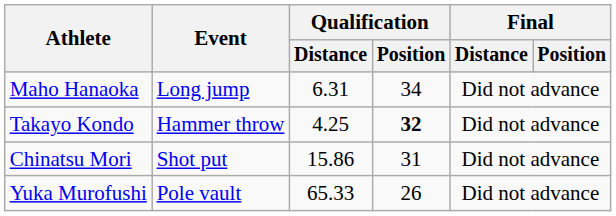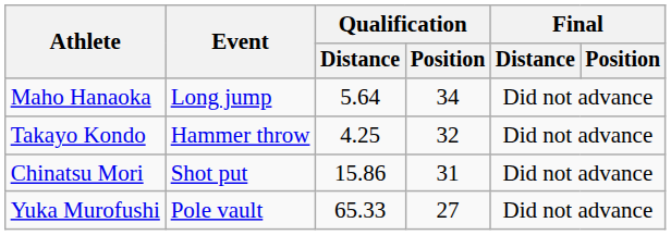 <table class=wikitable style="font-size:90%">
 <tr>
 <th rowspan="2">Athlete</th>
 <th rowspan="2">Event</th>
 <th colspan="2">Qualification</th>
 <th colspan="2">Final</th>
 </tr>
 <tr style="font-size:95%">
 <th>Distance</th>
 <th>Position</th>
 <th>Distance</th>
 <th>Position</th>
 </tr>
 <tr align=center>
 <td align=left><a href='#'>Maho Hanaoka</a></td>
 <td align=left><a href='#'>Long jump</a></td>
-<td>6.31</td>
+<td>5.64</td>
 <td>34</td>
 <td colspan=2>Did not advance</td>
 </tr>
 <tr align=center>
 <td align=left><a href='#'>Takayo Kondo</a></td>
 <td align=left><a href='#'>Hammer throw</a></td>
 <td>4.25</td>
-<td><strong>32</strong></td>
+<td>32</td>
 <td colspan=2>Did not advance</td>
 </tr>
 <tr align=center>
 <td align=left><a href='#'>Chinatsu Mori</a></td>
 <td align=left><a href='#'>Shot put</a></td>
 <td>15.86</td>
 <td>31</td>
 <td colspan=2>Did not advance</td>
 </tr>
 <tr align=center>
 <td align=left><a href='#'>Yuka Murofushi</a></td>
 <td align=left><a href='#'>Pole vault</a></td>
 <td>65.33</td>
-<td>26</td>
+<td>27</td>
 <td colspan=2>Did not advance</td>
 </tr>
 </table>
